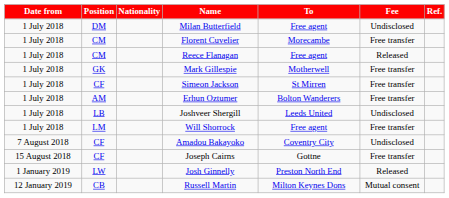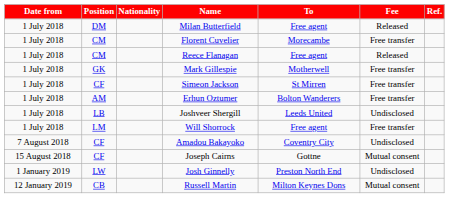 <table class="wikitable"  style="text-align:center; font-size:90%; ">
 <tr>
 <th style="background:#FF0000; color:#FFFFFF; width:120px;">Date from</th>
 <th style="background:#FF0000; color:#FFFFFF; width:50px;">Position</th>
 <th style="background:#FF0000; color:#FFFFFF; width:50px;">Nationality</th>
 <th style="background:#FF0000; color:#FFFFFF; width:150px;">Name</th>
 <th style="background:#FF0000; color:#FFFFFF; width:160px;">To</th>
 <th style="background:#FF0000; color:#FFFFFF; width:100px;">Fee</th>
 <th style="background:#FF0000; color:#FFFFFF; width:25px;">Ref.</th>
 </tr>
 <tr>
 <td>1 July 2018</td>
 <td><a href='#'>DM</a></td>
 <td></td>
 <td><a href='#'>Milan Butterfield</a></td>
 <td><a href='#'>Free agent</a></td>
-<td>Undisclosed</td>
+<td>Released</td>
 <td></td>
 </tr>
 <tr>
 <td>1 July 2018</td>
 <td><a href='#'>CM</a></td>
 <td></td>
 <td><a href='#'>Florent Cuvelier</a></td>
 <td><a href='#'>Morecambe</a></td>
 <td>Free transfer</td>
 <td></td>
 </tr>
 <tr>
 <td>1 July 2018</td>
 <td><a href='#'>CM</a></td>
 <td></td>
 <td><a href='#'>Reece Flanagan</a></td>
 <td><a href='#'>Free agent</a></td>
 <td>Released</td>
 <td></td>
 </tr>
 <tr>
 <td>1 July 2018</td>
 <td><a href='#'>GK</a></td>
 <td></td>
 <td><a href='#'>Mark Gillespie</a></td>
 <td> <a href='#'>Motherwell</a></td>
 <td>Free transfer</td>
 <td></td>
 </tr>
 <tr>
 <td>1 July 2018</td>
 <td><a href='#'>CF</a></td>
 <td></td>
 <td><a href='#'>Simeon Jackson</a></td>
 <td> <a href='#'>St Mirren</a></td>
 <td>Free transfer</td>
 <td></td>
 </tr>
 <tr>
 <td>1 July 2018</td>
 <td><a href='#'>AM</a></td>
 <td></td>
 <td><a href='#'>Erhun Oztumer</a></td>
 <td><a href='#'>Bolton Wanderers</a></td>
 <td>Free transfer</td>
 <td></td>
 </tr>
 <tr>
 <td>1 July 2018</td>
 <td><a href='#'>LB</a></td>
 <td></td>
 <td>Joshveer Shergill</td>
 <td><a href='#'>Leeds United</a></td>
 <td>Undisclosed</td>
 <td></td>
 </tr>
 <tr>
 <td>1 July 2018</td>
 <td><a href='#'>LM</a></td>
 <td></td>
 <td><a href='#'>Will Shorrock</a></td>
 <td><a href='#'>Free agent</a></td>
 <td>Free transfer</td>
 <td></td>
 </tr>
 <tr>
 <td>7 August 2018</td>
 <td><a href='#'>CF</a></td>
 <td></td>
 <td><a href='#'>Amadou Bakayoko</a></td>
 <td><a href='#'>Coventry City</a></td>
 <td>Undisclosed</td>
 <td></td>
 </tr>
 <tr>
 <td>15 August 2018</td>
 <td><a href='#'>CF</a></td>
 <td></td>
 <td>Joseph Cairns</td>
 <td> Gottne</td>
-<td>Free transfer</td>
+<td>Mutual consent</td>
 <td></td>
 </tr>
 <tr>
 <td>1 January 2019</td>
 <td><a href='#'>LW</a></td>
 <td></td>
 <td><a href='#'>Josh Ginnelly</a></td>
 <td><a href='#'>Preston North End</a></td>
-<td>Released</td>
+<td>Undisclosed</td>
 <td></td>
 </tr>
 <tr>
 <td>12 January 2019</td>
 <td><a href='#'>CB</a></td>
 <td></td>
 <td><a href='#'>Russell Martin</a></td>
 <td><a href='#'>Milton Keynes Dons</a></td>
 <td>Mutual consent</td>
 <td></td>
 </tr>
 </table>
